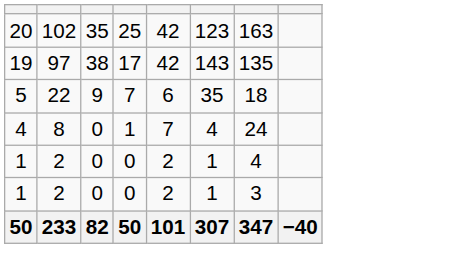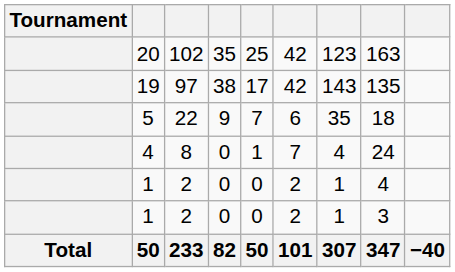 <table class="wikitable plainrowheaders sortable">
 <tr>
+<th>Tournament</th>
 <th scope=col></th>
 <th scope=col></th>
 <th scope=col></th>
 <th scope=col></th>
 <th scope=col></th>
 <th scope=col></th>
 <th scope=col></th>
 <th scope=col></th>
 </tr>
 <tr>
+<th scope=row align=left></th>
 <td align=center>20</td>
 <td align=center>102</td>
 <td align=center>35</td>
 <td align=center>25</td>
 <td align=center>42</td>
 <td align=center>123</td>
 <td align=center>163</td>
 <td align=center></td>
 </tr>
 <tr>
+<th scope=row align=left></th>
 <td align=center>19</td>
 <td align=center>97</td>
 <td align=center>38</td>
 <td align=center>17</td>
 <td align=center>42</td>
 <td align=center>143</td>
 <td align=center>135</td>
 <td align=center></td>
 </tr>
 <tr>
+<th scope=row align=left></th>
 <td align=center>5</td>
 <td align=center>22</td>
 <td align=center>9</td>
 <td align=center>7</td>
 <td align=center>6</td>
 <td align=center>35</td>
 <td align=center>18</td>
 <td align=center></td>
 </tr>
 <tr>
+<th scope=row align=left></th>
 <td align=center>4</td>
 <td align=center>8</td>
 <td align=center>0</td>
 <td align=center>1</td>
 <td align=center>7</td>
 <td align=center>4</td>
 <td align=center>24</td>
 <td align=center></td>
 </tr>
 <tr>
+<th scope=row align=left></th>
 <td align=center>1</td>
 <td align=center>2</td>
 <td align=center>0</td>
 <td align=center>0</td>
 <td align=center>2</td>
 <td align=center>1</td>
 <td align=center>4</td>
 <td align=center></td>
 </tr>
 <tr>
+<th scope=row align=left></th>
 <td align=center>1</td>
 <td align=center>2</td>
 <td align=center>0</td>
 <td align=center>0</td>
 <td align=center>2</td>
 <td align=center>1</td>
 <td align=center>3</td>
 <td align=center></td>
 </tr>
 <tr class=sortbottom>
+<th scope=row><strong>Total</strong></th>
 <th align=center>50</th>
 <th align=center>233</th>
 <th align=center>82</th>
 <th align=center>50</th>
 <th align=center>101</th>
 <th align=center>307</th>
 <th align=center>347</th>
 <th align=center>−40</th>
 </tr>
 </table>
